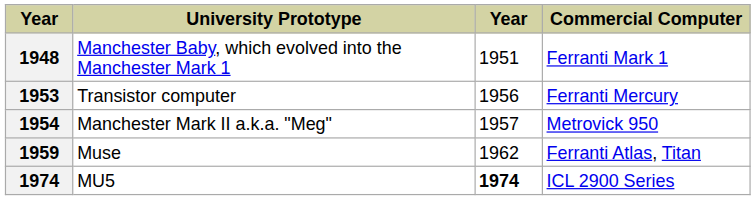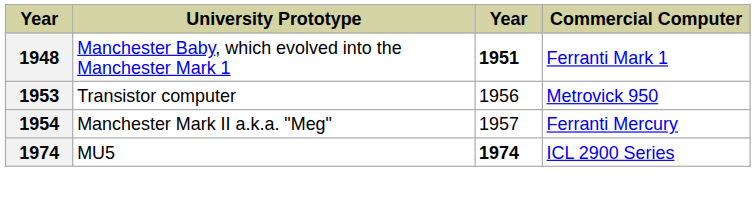 <table class="wikitable plainrowheaders" style="font-size:95%; width:50%; border:1px solid #999; background:#fff; margin:1em auto;">
 <tr>
 <th style="height:17px; background:#d3d3a4; color:#000; width:1%;">Year</th>
 <th style="height:17px; background:#d3d3a4; color:#000; width:15%;">University Prototype</th>
 <th style="height:17px; background:#d3d3a4; color:#000; width:1%;">Year</th>
 <th style="height:17px; background:#d3d3a4; color:#000; width:5%;">Commercial Computer</th>
 </tr>
 <tr>
 <th scope="row">1948</th>
 <td><a href='#'>Manchester Baby</a>, which evolved into the <a href='#'>Manchester Mark 1</a></td>
-<td>1951</td>
+<td><strong>1951</strong></td>
 <td><a href='#'>Ferranti Mark 1</a></td>
 </tr>
 <tr>
 <th scope="row">1953</th>
 <td>Transistor computer</td>
 <td>1956</td>
-<td><a href='#'>Ferranti Mercury</a></td>
+<td><a href='#'>Metrovick 950</a></td>
 </tr>
 <tr>
 <th scope="row">1954</th>
 <td>Manchester Mark II a.k.a. "Meg"</td>
 <td>1957</td>
-<td><a href='#'>Metrovick 950</a></td>
-</tr>
-<tr>
-<th scope="row">1959</th>
-<td>Muse</td>
-<td>1962</td>
-<td><a href='#'>Ferranti Atlas</a>, <a href='#'>Titan</a></td>
+<td><a href='#'>Ferranti Mercury</a></td>
 </tr>
 <tr>
 <th scope="row">1974</th>
 <td>MU5</td>
 <td><strong>1974</strong></td>
 <td><a href='#'>ICL 2900 Series</a></td>
 </tr>
 </table>
